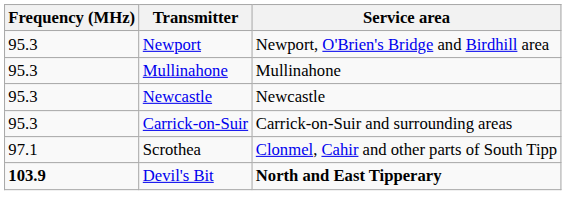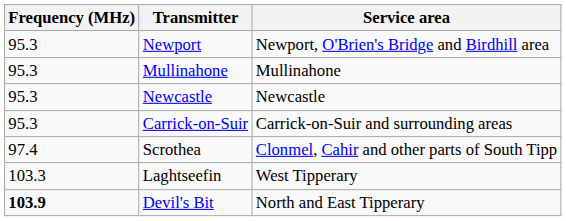 <table class="wikitable sortable">
 <tr>
 <th>Frequency (MHz)</th>
 <th>Transmitter</th>
 <th>Service area</th>
 </tr>
 <tr>
 <td>95.3</td>
 <td><a href='#'>Newport</a></td>
 <td>Newport, <a href='#'>O'Brien's Bridge</a> and <a href='#'>Birdhill</a> area</td>
 </tr>
 <tr>
 <td>95.3</td>
 <td><a href='#'>Mullinahone</a></td>
 <td>Mullinahone</td>
 </tr>
 <tr>
 <td>95.3</td>
 <td><a href='#'>Newcastle</a></td>
 <td>Newcastle</td>
 </tr>
 <tr>
 <td>95.3</td>
 <td><a href='#'>Carrick-on-Suir</a></td>
 <td>Carrick-on-Suir and surrounding areas</td>
 </tr>
 <tr>
-<td>97.1</td>
+<td>97.4</td>
 <td>Scrothea</td>
 <td><a href='#'>Clonmel</a>, <a href='#'>Cahir</a> and other parts of South Tipp</td>
 </tr>
 <tr>
+<td>103.3</td>
+<td>Laghtseefin</td>
+<td>West Tipperary</td>
+</tr>
+<tr>
 <td><strong>103.9</strong></td>
 <td><a href='#'>Devil's Bit</a></td>
-<td><strong>North and East Tipperary</strong></td>
+<td>North and East Tipperary</td>
 </tr>
 </table>
